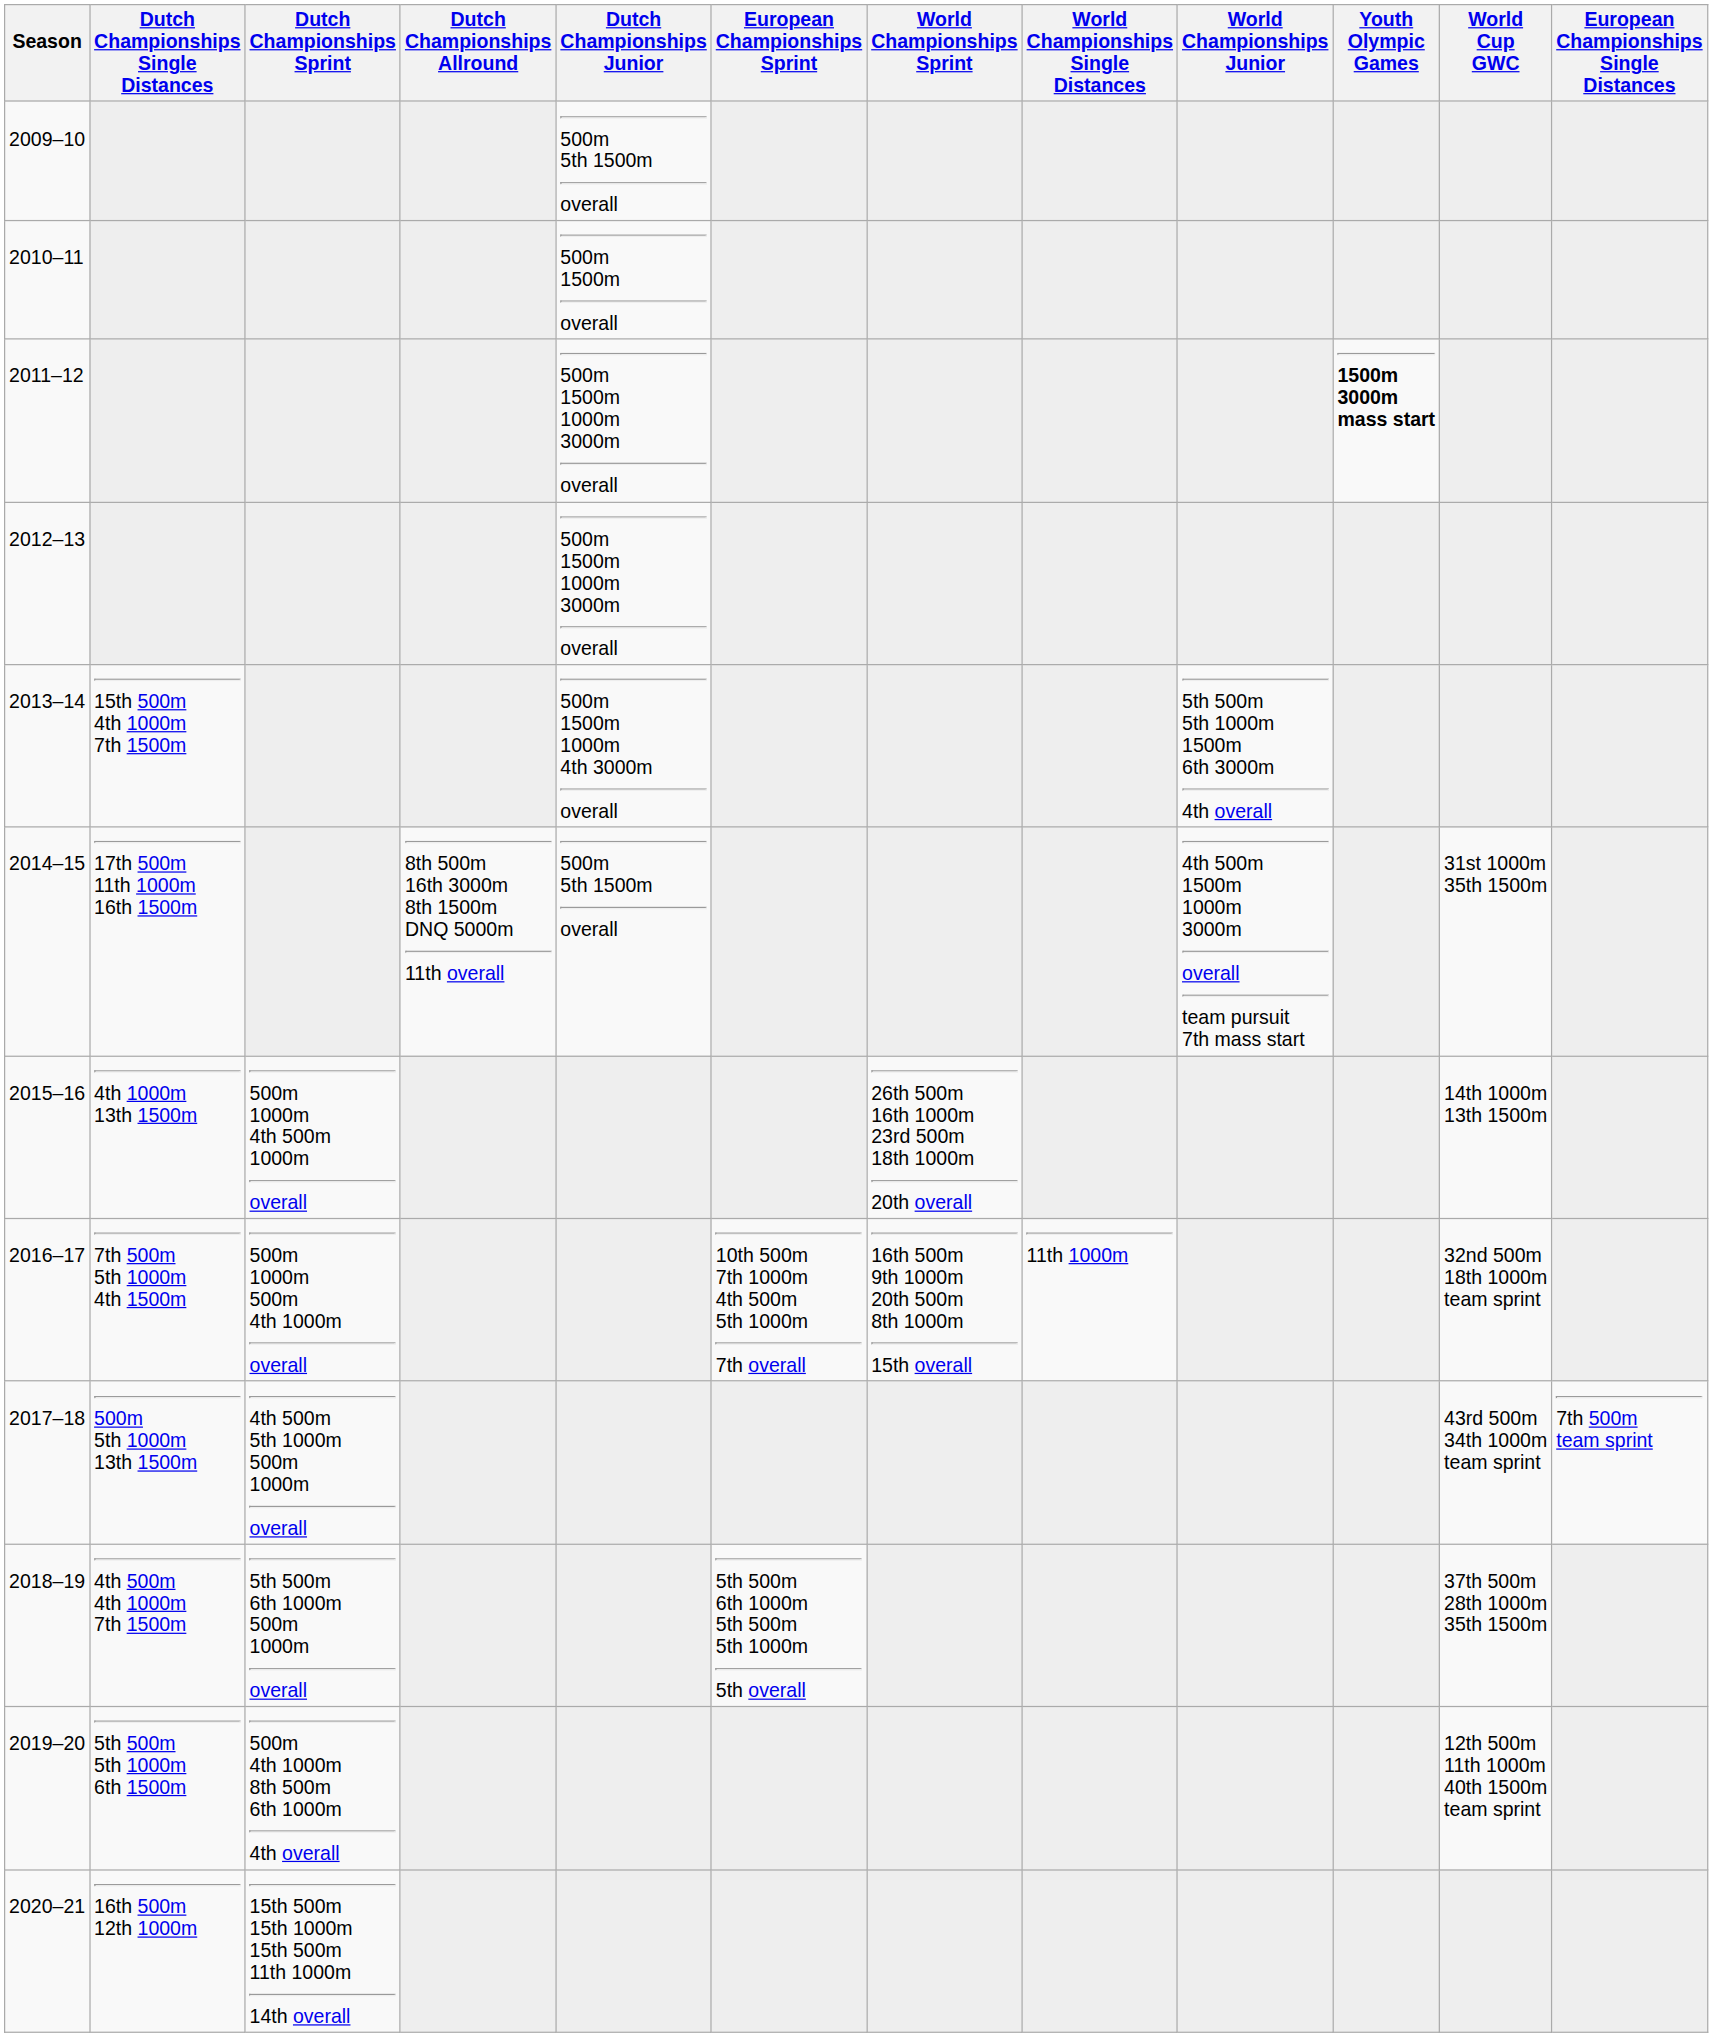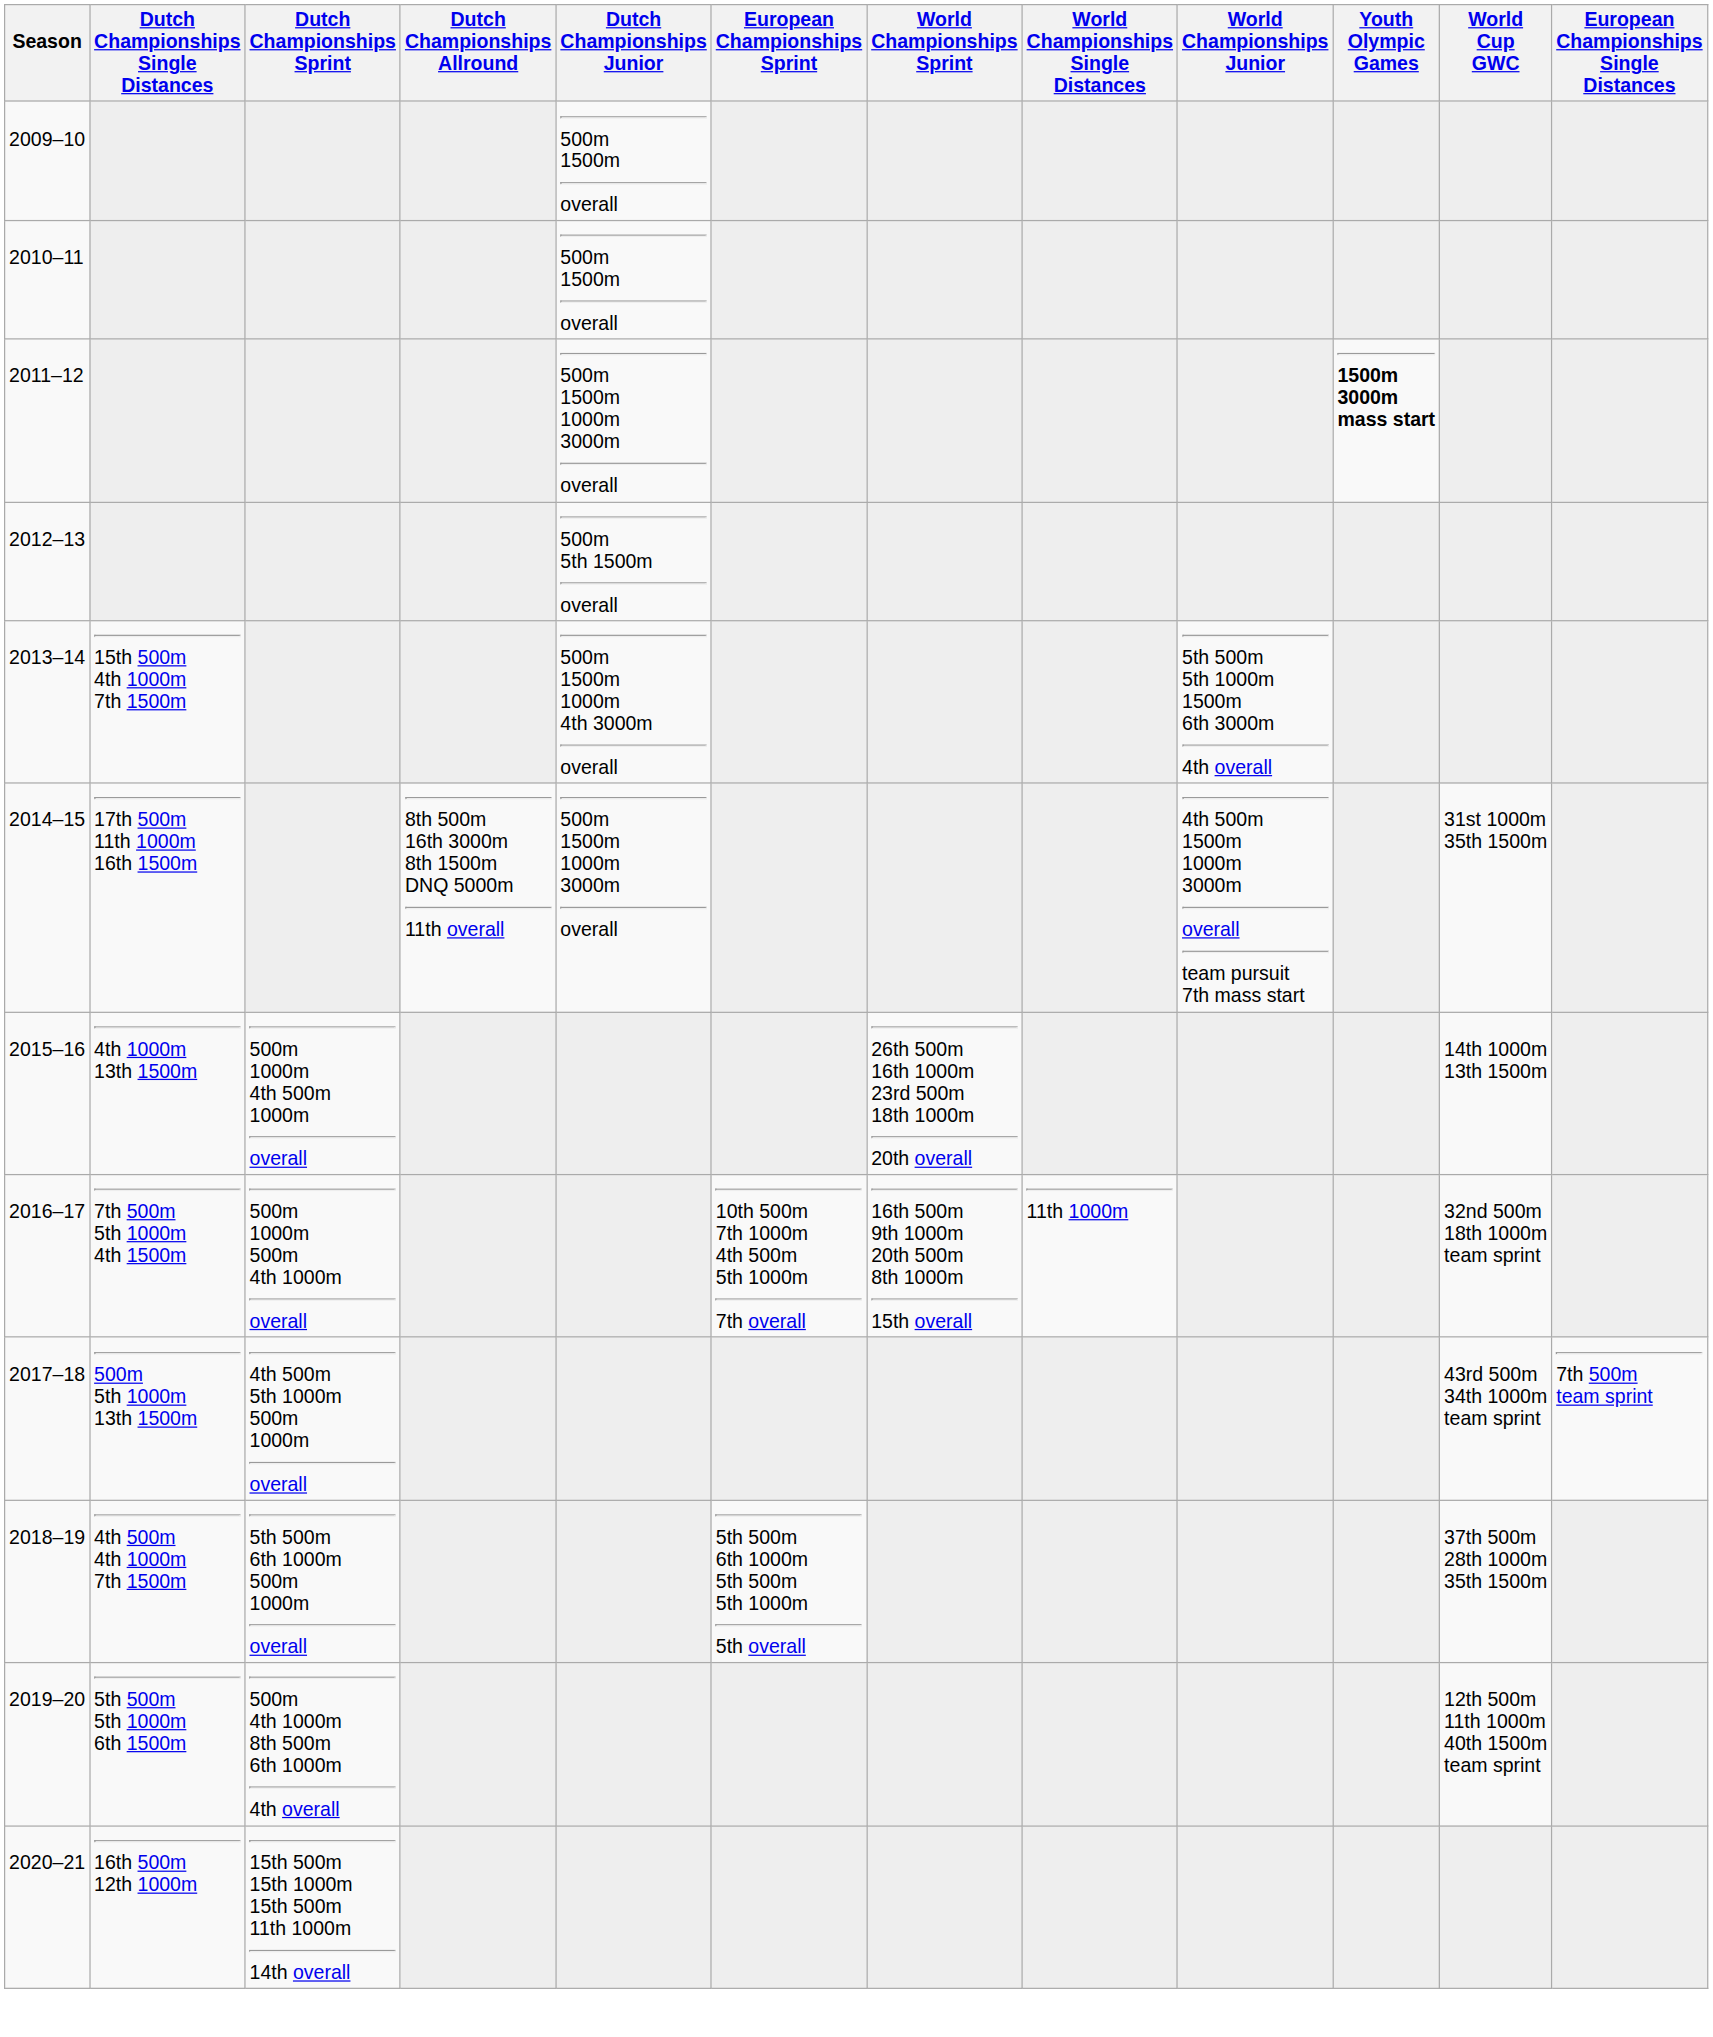 <table class="wikitable">
 <tr style="vertical-align: top;">
 <th><br> Season</th>
 <th><a href='#'>Dutch <br> Championships <br> Single <br> Distances</a></th>
 <th><a href='#'>Dutch <br> Championships <br> Sprint</a></th>
 <th><a href='#'>Dutch <br> Championships <br> Allround</a></th>
 <th><a href='#'>Dutch <br> Championships <br> Junior</a></th>
 <th><a href='#'>European <br> Championships <br> Sprint</a></th>
 <th><a href='#'>World <br> Championships <br> Sprint</a></th>
 <th><a href='#'>World <br> Championships <br> Single <br> Distances</a></th>
 <th><a href='#'>World <br> Championships <br> Junior</a></th>
 <th><a href='#'>Youth <br> Olympic <br> Games</a></th>
 <th><a href='#'>World <br> Cup <br> GWC</a></th>
 <th><a href='#'>European <br> Championships <br> Single <br> Distances</a></th>
 </tr>
 <tr style="vertical-align: top;">
 <td><br> 2009–10</td>
 <td bgcolor=#EEEEEE></td>
 <td bgcolor=#EEEEEE></td>
 <td bgcolor=#EEEEEE></td>
-<td> <hr>  500m <br> 5th 1500m <hr>  overall</td>
+<td> <hr>  500m <br>  1500m <hr>  overall</td>
 <td bgcolor=#EEEEEE></td>
 <td bgcolor=#EEEEEE></td>
 <td bgcolor=#EEEEEE></td>
 <td bgcolor=#EEEEEE></td>
 <td bgcolor=#EEEEEE></td>
 <td bgcolor=#EEEEEE></td>
 <td bgcolor=#EEEEEE></td>
 </tr>
 <tr style="vertical-align: top;">
 <td><br> 2010–11</td>
 <td bgcolor=#EEEEEE></td>
 <td bgcolor=#EEEEEE></td>
 <td bgcolor=#EEEEEE></td>
 <td> <hr>  500m <br>  1500m <hr>  overall</td>
 <td bgcolor=#EEEEEE></td>
 <td bgcolor=#EEEEEE></td>
 <td bgcolor=#EEEEEE></td>
 <td bgcolor=#EEEEEE></td>
 <td bgcolor=#EEEEEE></td>
 <td bgcolor=#EEEEEE></td>
 <td bgcolor=#EEEEEE></td>
 </tr>
 <tr style="vertical-align: top;">
 <td><br> 2011–12</td>
 <td bgcolor=#EEEEEE></td>
 <td bgcolor=#EEEEEE></td>
 <td bgcolor=#EEEEEE></td>
 <td> <hr>  500m <br>  1500m <br>  1000m <br>  3000m <hr>  overall</td>
 <td bgcolor=#EEEEEE></td>
 <td bgcolor=#EEEEEE></td>
 <td bgcolor=#EEEEEE></td>
 <td bgcolor=#EEEEEE></td>
 <td><strong> <hr>  1500m <br>  3000m <br>  mass start</strong></td>
 <td bgcolor=#EEEEEE></td>
 <td bgcolor=#EEEEEE></td>
 </tr>
 <tr style="vertical-align: top;">
 <td><br> 2012–13</td>
 <td bgcolor=#EEEEEE></td>
 <td bgcolor=#EEEEEE></td>
 <td bgcolor=#EEEEEE></td>
-<td> <hr>  500m <br>  1500m <br>  1000m <br>  3000m <hr>  overall</td>
+<td> <hr>  500m <br> 5th 1500m <hr>  overall</td>
 <td bgcolor=#EEEEEE></td>
 <td bgcolor=#EEEEEE></td>
 <td bgcolor=#EEEEEE></td>
 <td bgcolor=#EEEEEE></td>
 <td bgcolor=#EEEEEE></td>
 <td bgcolor=#EEEEEE></td>
 <td bgcolor=#EEEEEE></td>
 </tr>
 <tr style="vertical-align: top;">
 <td><br> 2013–14</td>
 <td> <hr> 15th <a href='#'>500m</a> <br> 4th <a href='#'>1000m</a> <br> 7th <a href='#'>1500m</a></td>
 <td bgcolor=#EEEEEE></td>
 <td bgcolor=#EEEEEE></td>
 <td> <hr>  500m <br>  1500m <br>  1000m <br> 4th 3000m <hr>  overall</td>
 <td bgcolor=#EEEEEE></td>
 <td bgcolor=#EEEEEE></td>
 <td bgcolor=#EEEEEE></td>
 <td> <hr> 5th 500m <br> 5th 1000m <br>  1500m <br> 6th 3000m <hr> 4th <a href='#'>overall</a></td>
 <td bgcolor=#EEEEEE></td>
 <td bgcolor=#EEEEEE></td>
 <td bgcolor=#EEEEEE></td>
 </tr>
 <tr style="vertical-align: top;">
 <td><br> 2014–15</td>
 <td> <hr> 17th <a href='#'>500m</a> <br> 11th <a href='#'>1000m</a> <br> 16th <a href='#'>1500m</a></td>
 <td bgcolor=#EEEEEE></td>
 <td> <hr> 8th 500m <br> 16th 3000m <br> 8th 1500m <br> DNQ 5000m <hr> 11th <a href='#'>overall</a></td>
-<td> <hr>  500m <br> 5th 1500m <hr>  overall</td>
+<td> <hr>  500m <br>  1500m <br>  1000m <br>  3000m <hr>  overall</td>
 <td bgcolor=#EEEEEE></td>
 <td bgcolor=#EEEEEE></td>
 <td bgcolor=#EEEEEE></td>
 <td> <hr> 4th 500m <br>  1500m <br>  1000m <br>  3000m <hr>  <a href='#'>overall</a> <hr>  team pursuit <br> 7th mass start</td>
 <td bgcolor=#EEEEEE></td>
 <td><br> 31st 1000m <br> 35th 1500m</td>
 <td bgcolor=#EEEEEE></td>
 </tr>
 <tr style="vertical-align: top;">
 <td><br> 2015–16</td>
 <td> <hr> 4th <a href='#'>1000m</a> <br> 13th <a href='#'>1500m</a></td>
 <td> <hr>  500m <br>  1000m <br> 4th 500m <br>  1000m <hr>  <a href='#'>overall</a></td>
 <td bgcolor=#EEEEEE></td>
 <td bgcolor=#EEEEEE></td>
 <td bgcolor=#EEEEEE></td>
 <td> <hr> 26th 500m <br> 16th 1000m <br> 23rd 500m <br> 18th 1000m <hr> 20th <a href='#'>overall</a></td>
 <td bgcolor=#EEEEEE></td>
 <td bgcolor=#EEEEEE></td>
 <td bgcolor=#EEEEEE></td>
 <td><br> 14th 1000m <br> 13th 1500m</td>
 <td bgcolor=#EEEEEE></td>
 </tr>
 <tr style="vertical-align: top;">
 <td><br> 2016–17</td>
 <td> <hr> 7th <a href='#'>500m</a> <br> 5th <a href='#'>1000m</a> <br> 4th <a href='#'>1500m</a></td>
 <td> <hr>  500m <br>  1000m <br>  500m <br> 4th 1000m <hr>  <a href='#'>overall</a></td>
 <td bgcolor=#EEEEEE></td>
 <td bgcolor=#EEEEEE></td>
 <td> <hr> 10th 500m <br> 7th 1000m <br> 4th 500m <br> 5th 1000m <hr> 7th <a href='#'>overall</a></td>
 <td> <hr> 16th 500m <br> 9th 1000m <br> 20th 500m <br> 8th 1000m <hr> 15th <a href='#'>overall</a></td>
 <td> <hr> 11th <a href='#'>1000m</a></td>
 <td bgcolor=#EEEEEE></td>
 <td bgcolor=#EEEEEE></td>
 <td><br> 32nd 500m <br> 18th 1000m <br>  team sprint</td>
 <td bgcolor=#EEEEEE></td>
 </tr>
 <tr style="vertical-align: top;">
 <td><br> 2017–18</td>
 <td> <hr>  <a href='#'>500m</a> <br> 5th <a href='#'>1000m</a> <br> 13th <a href='#'>1500m</a></td>
 <td> <hr> 4th 500m <br> 5th 1000m <br>  500m <br>  1000m <hr>  <a href='#'>overall</a></td>
 <td bgcolor=#EEEEEE></td>
 <td bgcolor=#EEEEEE></td>
 <td bgcolor=#EEEEEE></td>
 <td bgcolor=#EEEEEE></td>
 <td bgcolor=#EEEEEE></td>
 <td bgcolor=#EEEEEE></td>
 <td bgcolor=#EEEEEE></td>
 <td><br> 43rd 500m <br> 34th 1000m <br>  team sprint</td>
 <td> <hr> 7th <a href='#'>500m</a> <br>  <a href='#'>team sprint</a></td>
 </tr>
 <tr style="vertical-align: top;">
 <td><br> 2018–19</td>
 <td> <hr> 4th <a href='#'>500m</a> <br> 4th <a href='#'>1000m</a> <br> 7th <a href='#'>1500m</a></td>
 <td> <hr> 5th 500m <br> 6th 1000m <br>  500m <br>  1000m <hr>  <a href='#'>overall</a></td>
 <td bgcolor=#EEEEEE></td>
 <td bgcolor=#EEEEEE></td>
 <td> <hr> 5th 500m <br> 6th 1000m <br> 5th 500m <br> 5th 1000m <hr> 5th <a href='#'>overall</a></td>
 <td bgcolor=#EEEEEE></td>
 <td bgcolor=#EEEEEE></td>
 <td bgcolor=#EEEEEE></td>
 <td bgcolor=#EEEEEE></td>
 <td><br> 37th 500m <br> 28th 1000m <br> 35th 1500m</td>
 <td bgcolor=#EEEEEE></td>
 </tr>
 <tr style="vertical-align: top;">
 <td><br> 2019–20</td>
 <td> <hr> 5th <a href='#'>500m</a> <br> 5th <a href='#'>1000m</a> <br> 6th <a href='#'>1500m</a></td>
 <td> <hr>  500m <br> 4th 1000m <br> 8th 500m <br> 6th 1000m <hr> 4th <a href='#'>overall</a></td>
 <td bgcolor=#EEEEEE></td>
 <td bgcolor=#EEEEEE></td>
 <td bgcolor=#EEEEEE></td>
 <td bgcolor=#EEEEEE></td>
 <td bgcolor=#EEEEEE></td>
 <td bgcolor=#EEEEEE></td>
 <td bgcolor=#EEEEEE></td>
 <td><br> 12th 500m <br> 11th 1000m <br> 40th 1500m <br>  team sprint</td>
 <td bgcolor=#EEEEEE></td>
 </tr>
 <tr style="vertical-align: top;">
 <td><br> 2020–21</td>
 <td> <hr> 16th <a href='#'>500m</a> <br> 12th <a href='#'>1000m</a></td>
 <td> <hr> 15th 500m <br> 15th 1000m <br> 15th 500m <br> 11th 1000m <hr> 14th <a href='#'>overall</a></td>
 <td bgcolor=#EEEEEE></td>
 <td bgcolor=#EEEEEE></td>
 <td bgcolor=#EEEEEE></td>
 <td bgcolor=#EEEEEE></td>
 <td bgcolor=#EEEEEE></td>
 <td bgcolor=#EEEEEE></td>
 <td bgcolor=#EEEEEE></td>
 <td bgcolor=#EEEEEE></td>
 <td bgcolor=#EEEEEE></td>
 </tr>
 </table>
